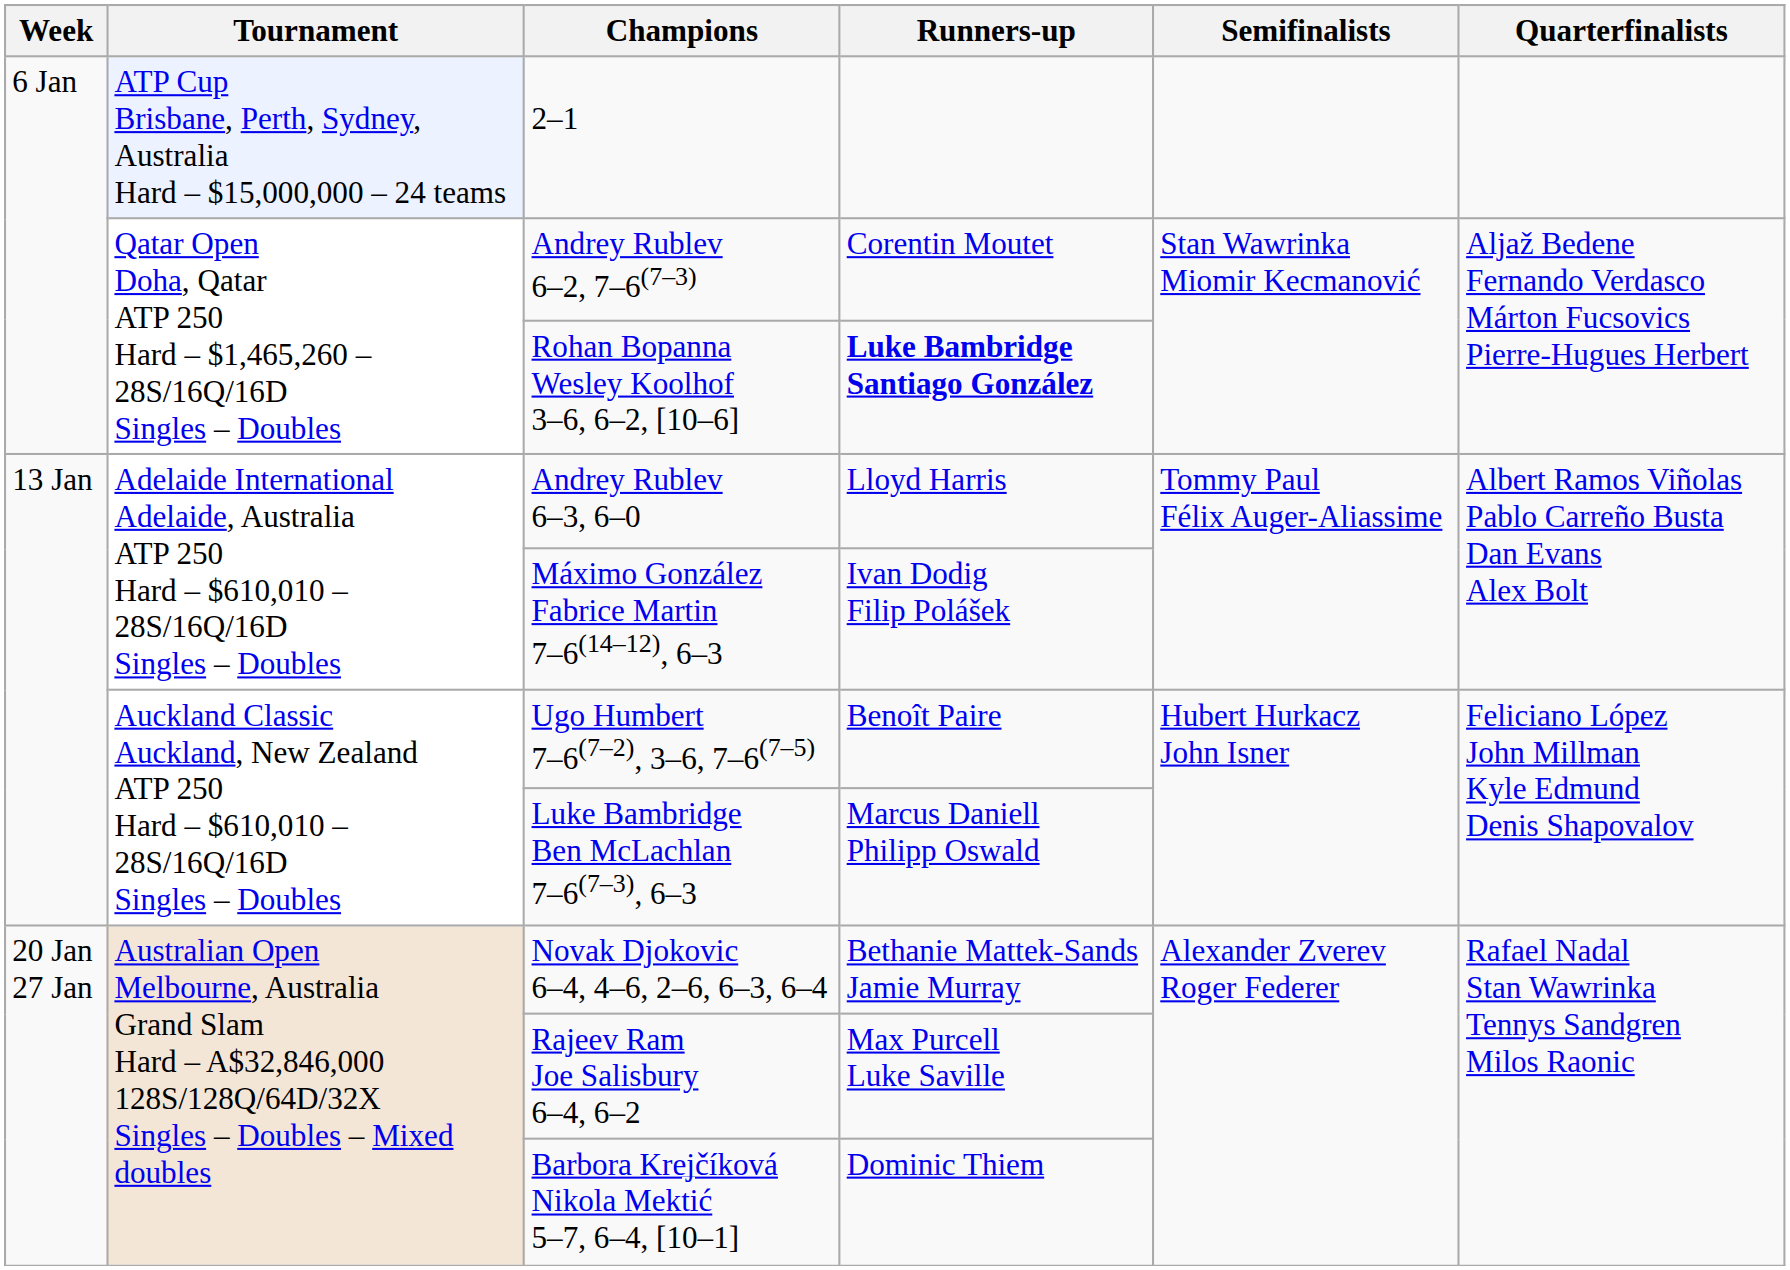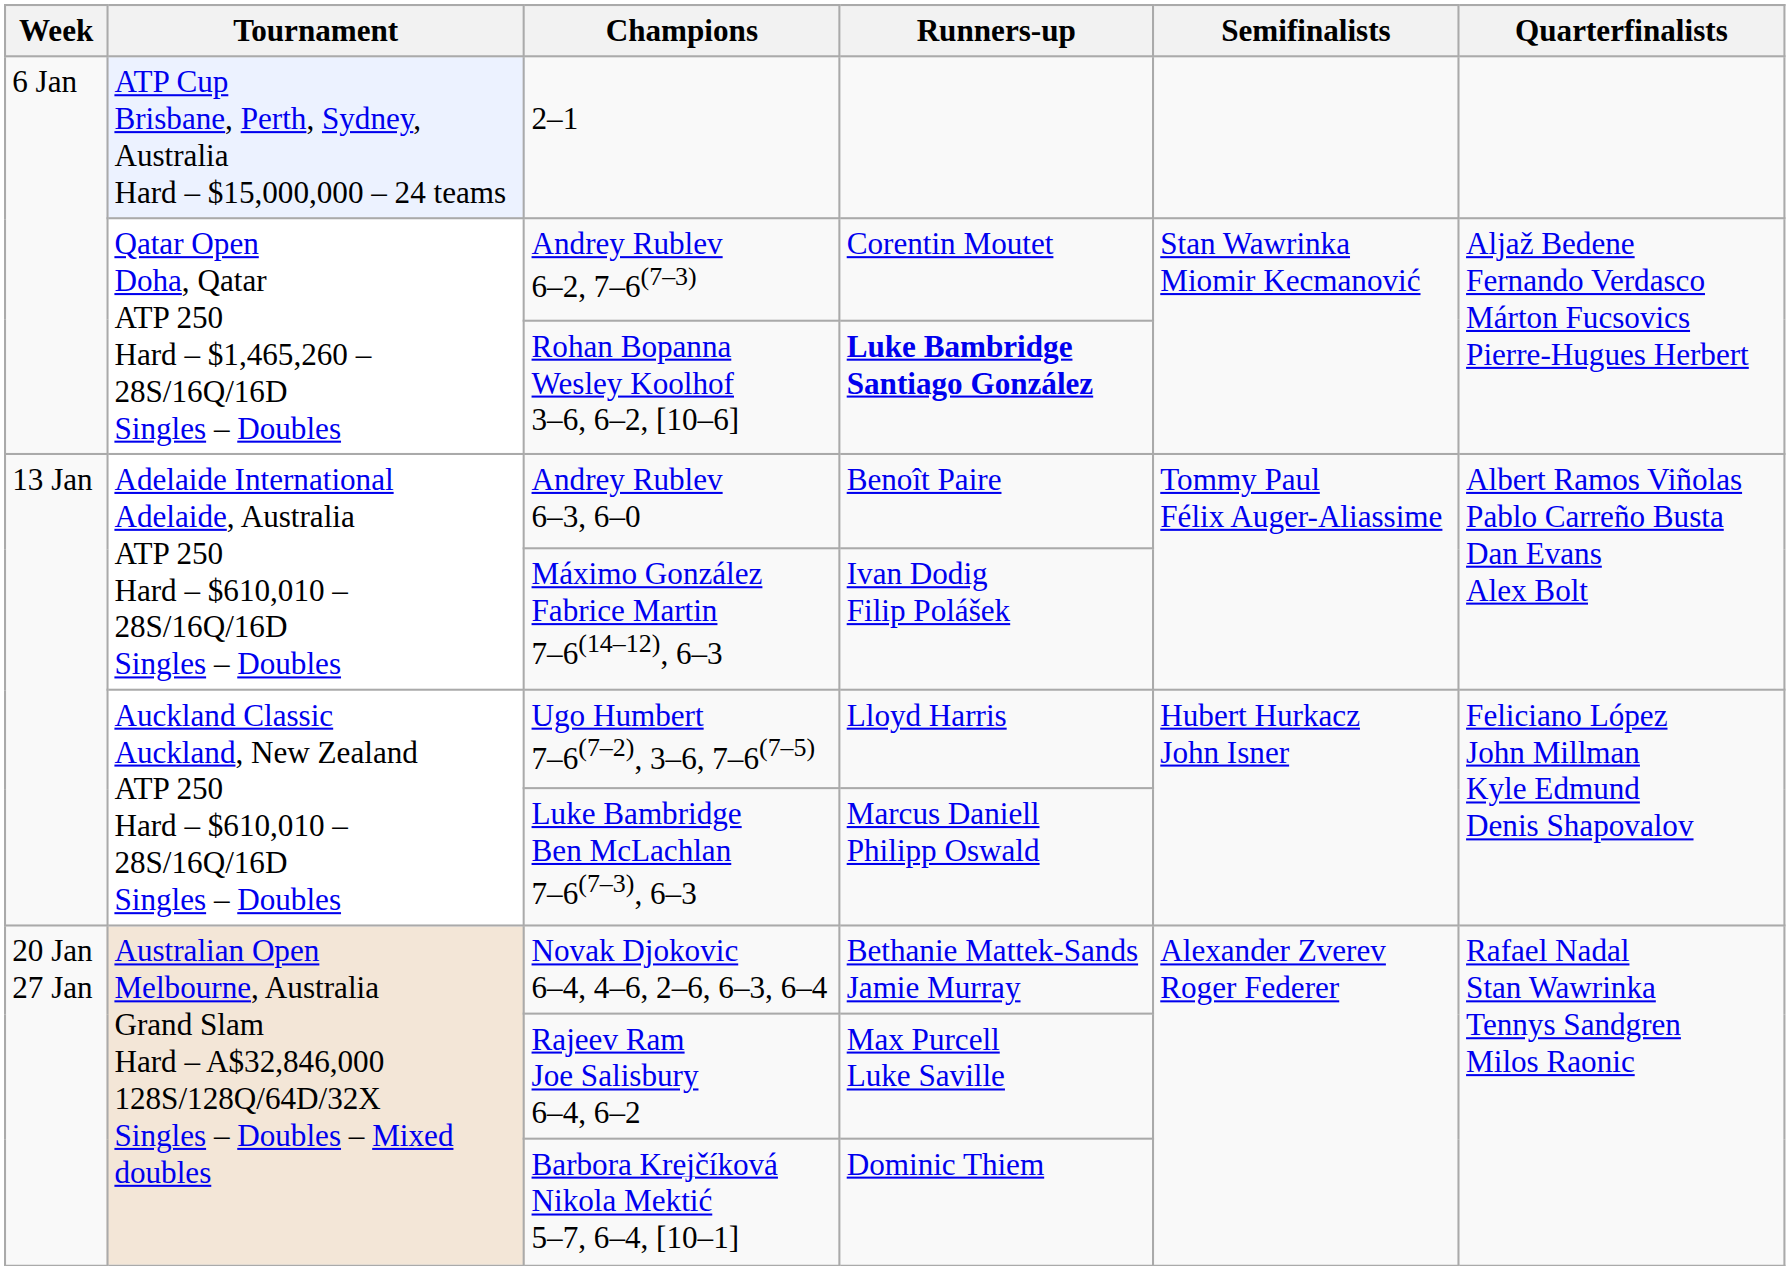 <table class=wikitable style=font-size:95%>
 <tr>
 <th style="width:48px;">Week</th>
 <th style="width:250px;">Tournament</th>
 <th style="width:205px;">Champions</th>
 <th style="width:205px;">Runners-up</th>
 <th style="width:190px;">Semifinalists</th>
 <th style="width:190px;">Quarterfinalists</th>
 </tr>
 <tr valign=top>
 <td rowspan=3>6 Jan</td>
 <td style="background:#ECF2FF;"><a href='#'>ATP Cup</a><br> <a href='#'>Brisbane</a>, <a href='#'>Perth</a>, <a href='#'>Sydney</a>, Australia<br>Hard – $15,000,000 – 24 teams<br></td>
 <td><br>2–1</td>
 <td></td>
 <td> <br> </td>
 <td> <br><br><br> </td>
 </tr>
 <tr valign=top>
 <td style="background:#fff;" rowspan="2"><a href='#'>Qatar Open</a><br> <a href='#'>Doha</a>, Qatar<br>ATP 250<br>Hard – $1,465,260 – 28S/16Q/16D<br><a href='#'>Singles</a> – <a href='#'>Doubles</a></td>
 <td> <a href='#'>Andrey Rublev</a><br>6–2, 7–6<sup>(7–3)</sup></td>
 <td> <a href='#'>Corentin Moutet</a></td>
 <td rowspan=2> <a href='#'>Stan Wawrinka</a> <br>  <a href='#'>Miomir Kecmanović</a></td>
 <td rowspan=2> <a href='#'>Aljaž Bedene</a> <br> <a href='#'>Fernando Verdasco</a>  <br> <a href='#'>Márton Fucsovics</a> <br>  <a href='#'>Pierre-Hugues Herbert</a></td>
 </tr>
 <tr valign=top>
 <td> <a href='#'>Rohan Bopanna</a><br>  <a href='#'>Wesley Koolhof</a><br>3–6, 6–2, [10–6]</td>
 <td><strong> <a href='#'>Luke Bambridge</a><br> <a href='#'>Santiago González</a></strong></td>
 </tr>
 <tr valign=top>
 <td rowspan=4>13 Jan</td>
 <td style="background:#fff;" rowspan="2"><a href='#'>Adelaide International</a><br> <a href='#'>Adelaide</a>, Australia<br>ATP 250<br>Hard – $610,010 – 28S/16Q/16D<br><a href='#'>Singles</a> – <a href='#'>Doubles</a></td>
 <td> <a href='#'>Andrey Rublev</a><br>6–3, 6–0</td>
-<td> <a href='#'>Lloyd Harris</a></td>
+<td> <a href='#'>Benoît Paire</a></td>
 <td rowspan=2> <a href='#'>Tommy Paul</a>  <br>  <a href='#'>Félix Auger-Aliassime</a></td>
 <td rowspan=2> <a href='#'>Albert Ramos Viñolas</a> <br> <a href='#'>Pablo Carreño Busta</a>  <br> <a href='#'>Dan Evans</a> <br>  <a href='#'>Alex Bolt</a></td>
 </tr>
 <tr valign=top>
 <td> <a href='#'>Máximo González</a> <br>  <a href='#'>Fabrice Martin</a><br>7–6<sup>(14–12)</sup>, 6–3</td>
 <td> <a href='#'>Ivan Dodig</a> <br>  <a href='#'>Filip Polášek</a></td>
 </tr>
 <tr valign=top>
 <td style="background:#fff;" rowspan="2"><a href='#'>Auckland Classic</a><br> <a href='#'>Auckland</a>, New Zealand<br>ATP 250<br>Hard – $610,010 – 28S/16Q/16D<br><a href='#'>Singles</a> – <a href='#'>Doubles</a></td>
 <td> <a href='#'>Ugo Humbert</a><br>7–6<sup>(7–2)</sup>, 3–6, 7–6<sup>(7–5)</sup></td>
-<td> <a href='#'>Benoît Paire</a></td>
+<td> <a href='#'>Lloyd Harris</a></td>
 <td rowspan=2> <a href='#'>Hubert Hurkacz</a> <br>  <a href='#'>John Isner</a></td>
 <td rowspan=2> <a href='#'>Feliciano López</a> <br> <a href='#'>John Millman</a> <br> <a href='#'>Kyle Edmund</a> <br>  <a href='#'>Denis Shapovalov</a></td>
 </tr>
 <tr valign=top>
 <td> <a href='#'>Luke Bambridge</a> <br>  <a href='#'>Ben McLachlan</a><br>7–6<sup>(7–3)</sup>, 6–3</td>
 <td> <a href='#'>Marcus Daniell</a> <br>  <a href='#'>Philipp Oswald</a></td>
 </tr>
 <tr valign=top>
 <td rowspan=3>20 Jan<br>27 Jan</td>
 <td style="background:#F3E6D7;" rowspan="3"><a href='#'>Australian Open</a><br> <a href='#'>Melbourne</a>, Australia<br>Grand Slam<br>Hard – A$32,846,000<br>128S/128Q/64D/32X<br><a href='#'>Singles</a> – <a href='#'>Doubles</a> – <a href='#'>Mixed doubles</a></td>
 <td> <a href='#'>Novak Djokovic</a><br>6–4, 4–6, 2–6, 6–3, 6–4</td>
 <td> <a href='#'>Bethanie Mattek-Sands</a> <br>  <a href='#'>Jamie Murray</a></td>
 <td rowspan=3> <a href='#'>Alexander Zverev</a> <br>  <a href='#'>Roger Federer</a></td>
 <td rowspan=3> <a href='#'>Rafael Nadal</a> <br>  <a href='#'>Stan Wawrinka</a> <br> <a href='#'>Tennys Sandgren</a> <br>  <a href='#'>Milos Raonic</a></td>
 </tr>
 <tr valign=top>
 <td> <a href='#'>Rajeev Ram</a> <br>  <a href='#'>Joe Salisbury</a> <br> 6–4, 6–2</td>
 <td> <a href='#'>Max Purcell</a> <br>  <a href='#'>Luke Saville</a></td>
 </tr>
 <tr valign=top>
 <td> <a href='#'>Barbora Krejčíková</a> <br>  <a href='#'>Nikola Mektić</a> <br> 5–7, 6–4, [10–1]</td>
 <td> <a href='#'>Dominic Thiem</a></td>
 </tr>
 </table>
